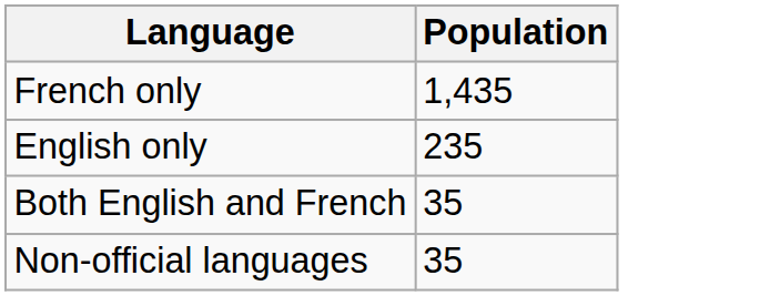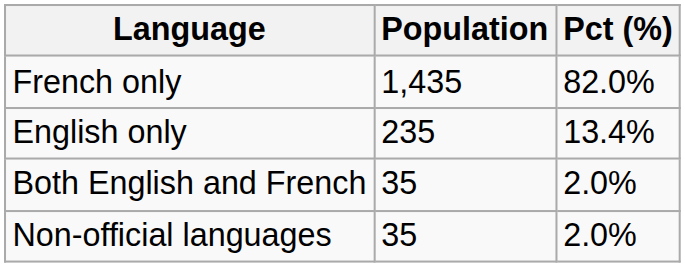 <table class="wikitable">
 <tr>
 <th>Language</th>
 <th>Population</th>
+<th>Pct (%)</th>
 </tr>
 <tr>
 <td>French only</td>
 <td>1,435</td>
+<td>82.0%</td>
 </tr>
 <tr>
 <td>English only</td>
 <td>235</td>
+<td>13.4%</td>
 </tr>
 <tr>
 <td>Both English and French</td>
 <td>35</td>
+<td>2.0%</td>
 </tr>
 <tr>
 <td>Non-official languages</td>
 <td>35</td>
+<td>2.0%</td>
 </tr>
 </table>
